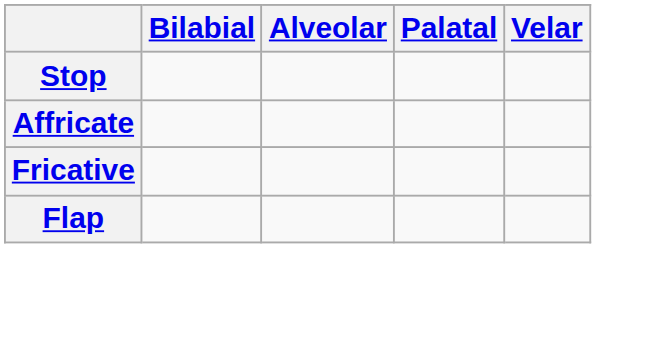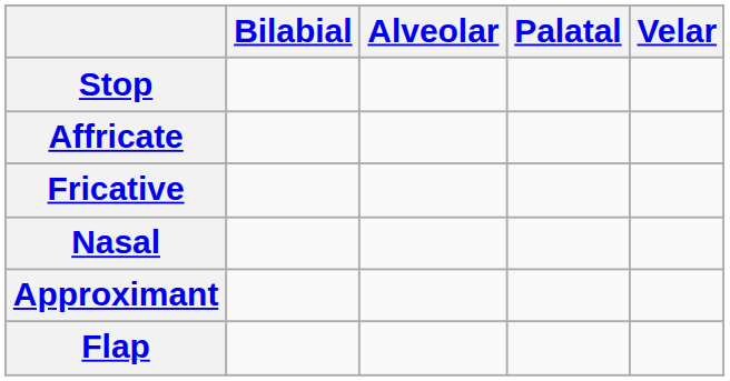 <table class="wikitable" style="text-align:center;">
 <tr>
 <th></th>
 <th><a href='#'>Bilabial</a></th>
 <th><a href='#'>Alveolar</a></th>
 <th><a href='#'>Palatal</a></th>
 <th><a href='#'>Velar</a></th>
 </tr>
 <tr>
 <th><a href='#'>Stop</a></th>
 <td></td>
 <td></td>
 <td></td>
 <td></td>
 </tr>
 <tr>
 <th><a href='#'>Affricate</a></th>
 <td></td>
 <td></td>
 <td></td>
 <td></td>
 </tr>
 <tr>
 <th><a href='#'>Fricative</a></th>
 <td></td>
 <td></td>
 <td></td>
 <td></td>
 </tr>
 <tr>
+<th><a href='#'>Nasal</a></th>
+<td></td>
+<td></td>
+<td></td>
+<td></td>
+</tr>
+<tr>
+<th><a href='#'>Approximant</a></th>
+<td></td>
+<td></td>
+<td></td>
+<td></td>
+</tr>
+<tr>
 <th><a href='#'>Flap</a></th>
 <td></td>
 <td></td>
 <td></td>
 <td></td>
 </tr>
 </table>
